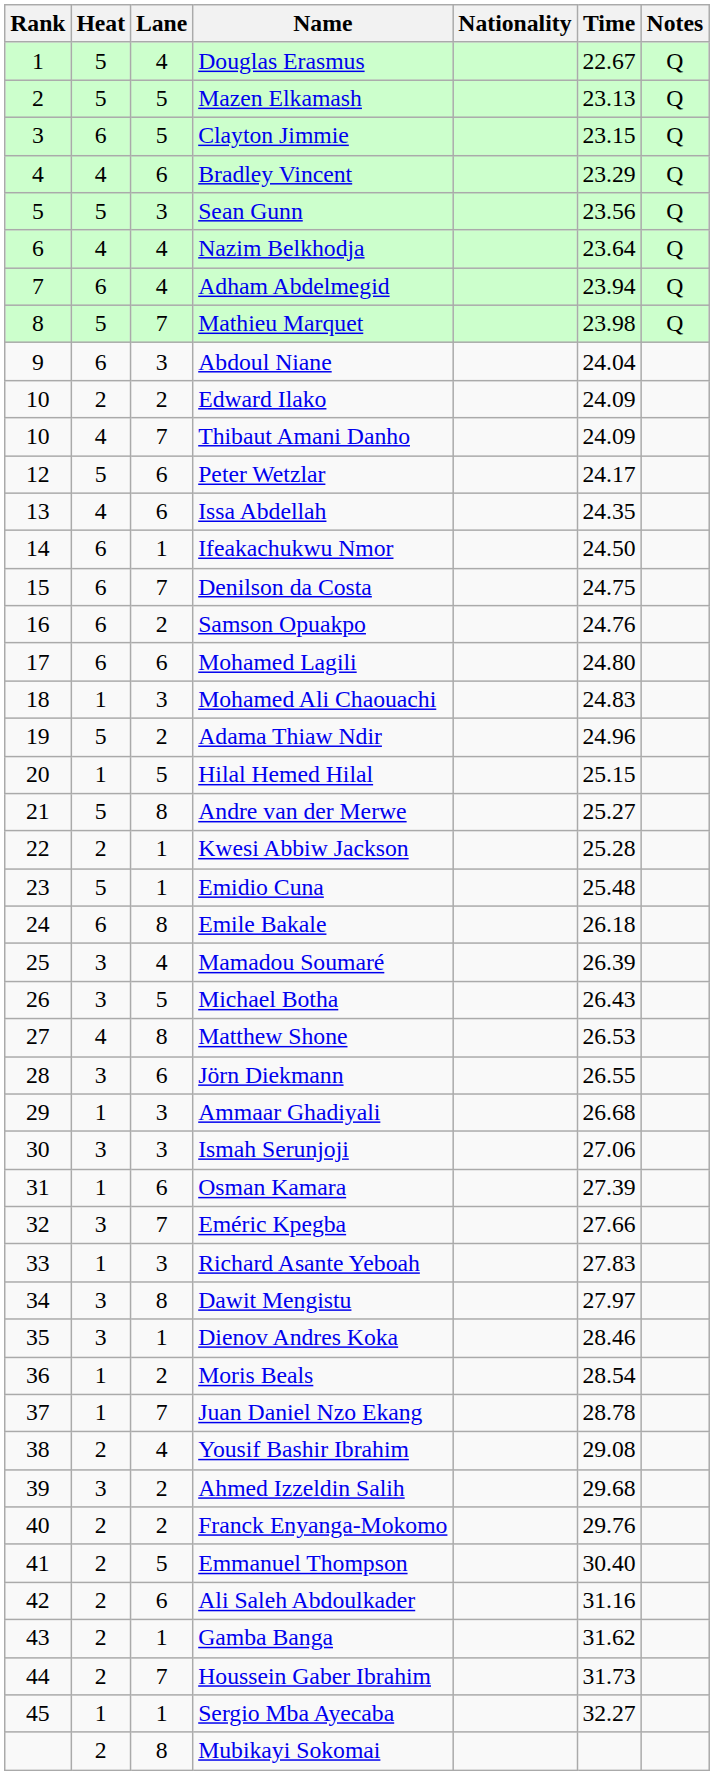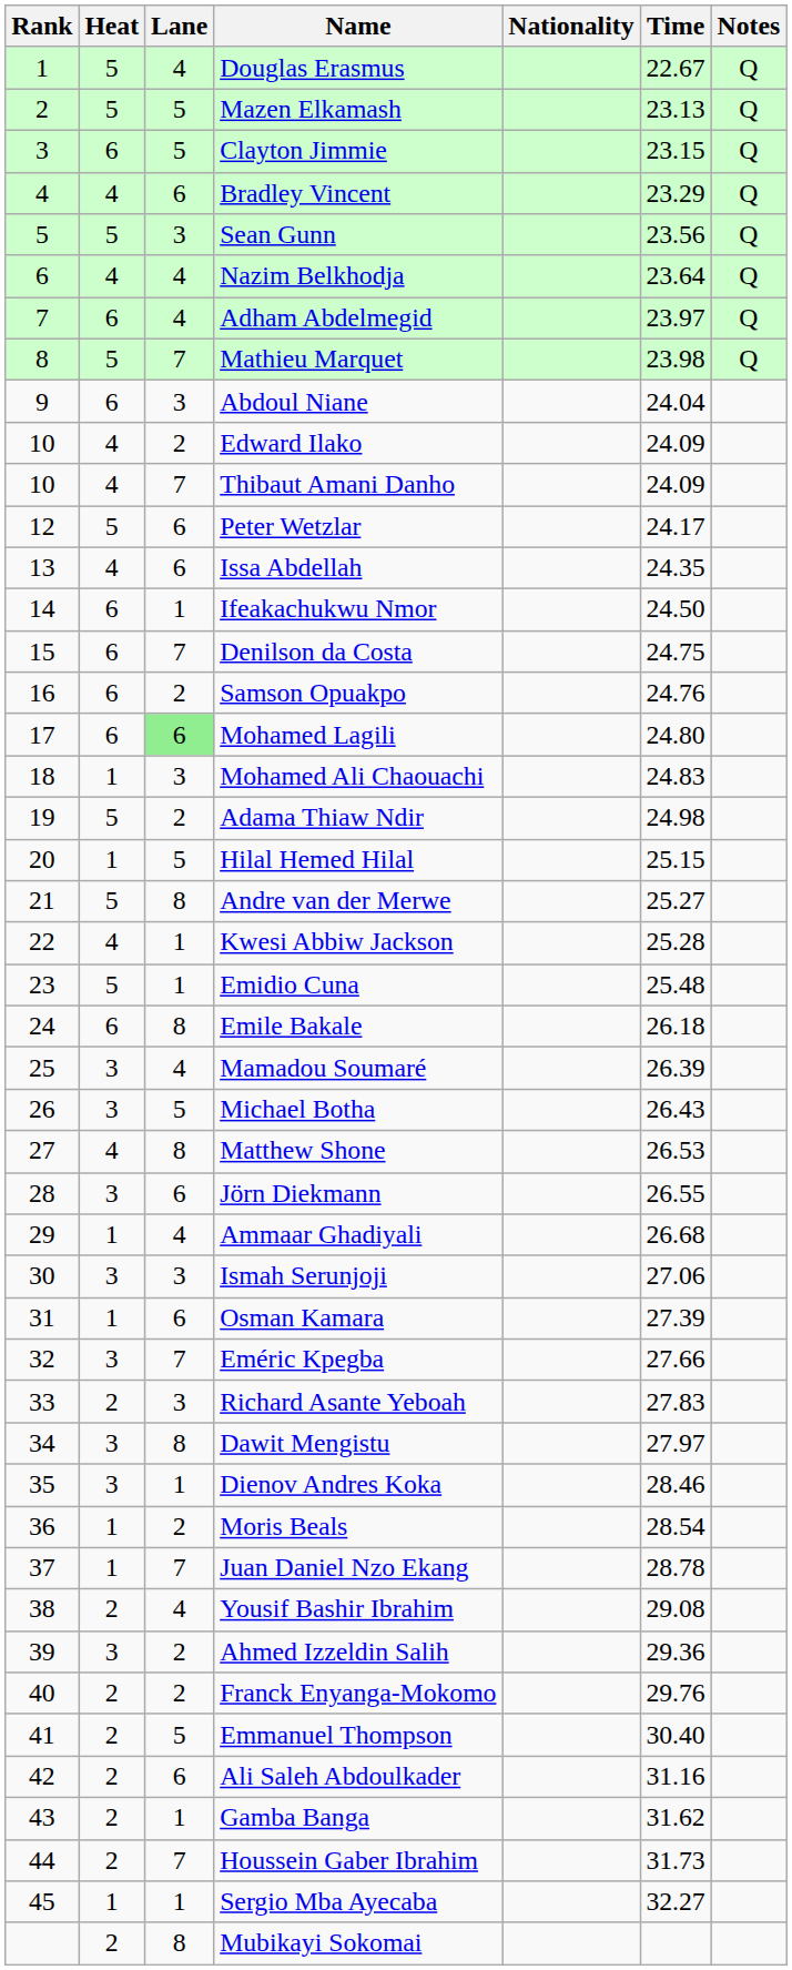 <table class="wikitable sortable" style="text-align:center">
 <tr>
 <th>Rank</th>
 <th>Heat</th>
 <th>Lane</th>
 <th>Name</th>
 <th>Nationality</th>
 <th>Time</th>
 <th>Notes</th>
 </tr>
 <tr bgcolor=ccffcc>
 <td>1</td>
 <td>5</td>
 <td>4</td>
 <td align=left><a href='#'>Douglas Erasmus</a></td>
 <td align=left></td>
 <td>22.67</td>
 <td>Q</td>
 </tr>
 <tr bgcolor=ccffcc>
 <td>2</td>
 <td>5</td>
 <td>5</td>
 <td align=left><a href='#'>Mazen Elkamash</a></td>
 <td align=left></td>
 <td>23.13</td>
 <td>Q</td>
 </tr>
 <tr bgcolor=ccffcc>
 <td>3</td>
 <td>6</td>
 <td>5</td>
 <td align=left><a href='#'>Clayton Jimmie</a></td>
 <td align=left></td>
 <td>23.15</td>
 <td>Q</td>
 </tr>
 <tr bgcolor=ccffcc>
 <td>4</td>
 <td>4</td>
 <td>6</td>
 <td align=left><a href='#'>Bradley Vincent</a></td>
 <td align=left></td>
 <td>23.29</td>
 <td>Q</td>
 </tr>
 <tr bgcolor=ccffcc>
 <td>5</td>
 <td>5</td>
 <td>3</td>
 <td align=left><a href='#'>Sean Gunn</a></td>
 <td align=left></td>
 <td>23.56</td>
 <td>Q</td>
 </tr>
 <tr bgcolor=ccffcc>
 <td>6</td>
 <td>4</td>
 <td>4</td>
 <td align=left><a href='#'>Nazim Belkhodja</a></td>
 <td align=left></td>
 <td>23.64</td>
 <td>Q</td>
 </tr>
 <tr bgcolor=ccffcc>
 <td>7</td>
 <td>6</td>
 <td>4</td>
 <td align=left><a href='#'>Adham Abdelmegid</a></td>
 <td align=left></td>
-<td>23.94</td>
+<td>23.97</td>
 <td>Q</td>
 </tr>
 <tr bgcolor=ccffcc>
 <td>8</td>
 <td>5</td>
 <td>7</td>
 <td align=left><a href='#'>Mathieu Marquet</a></td>
 <td align=left></td>
 <td>23.98</td>
 <td>Q</td>
 </tr>
 <tr>
 <td>9</td>
 <td>6</td>
 <td>3</td>
 <td align=left><a href='#'>Abdoul Niane</a></td>
 <td align=left></td>
 <td>24.04</td>
 <td></td>
 </tr>
 <tr>
 <td>10</td>
-<td>2</td>
+<td>4</td>
 <td>2</td>
 <td align=left><a href='#'>Edward Ilako</a></td>
 <td align=left></td>
 <td>24.09</td>
 <td></td>
 </tr>
 <tr>
 <td>10</td>
 <td>4</td>
 <td>7</td>
 <td align=left><a href='#'>Thibaut Amani Danho</a></td>
 <td align=left></td>
 <td>24.09</td>
 <td></td>
 </tr>
 <tr>
 <td>12</td>
 <td>5</td>
 <td>6</td>
 <td align=left><a href='#'>Peter Wetzlar</a></td>
 <td align=left></td>
 <td>24.17</td>
 <td></td>
 </tr>
 <tr>
 <td>13</td>
 <td>4</td>
 <td>6</td>
 <td align=left><a href='#'>Issa Abdellah</a></td>
 <td align=left></td>
 <td>24.35</td>
 <td></td>
 </tr>
 <tr>
 <td>14</td>
 <td>6</td>
 <td>1</td>
 <td align=left><a href='#'>Ifeakachukwu Nmor</a></td>
 <td align=left></td>
 <td>24.50</td>
 <td></td>
 </tr>
 <tr>
 <td>15</td>
 <td>6</td>
 <td>7</td>
 <td align=left><a href='#'>Denilson da Costa</a></td>
 <td align=left></td>
 <td>24.75</td>
 <td></td>
 </tr>
 <tr>
 <td>16</td>
 <td>6</td>
 <td>2</td>
 <td align=left><a href='#'>Samson Opuakpo</a></td>
 <td align=left></td>
 <td>24.76</td>
 <td></td>
 </tr>
 <tr>
 <td>17</td>
 <td>6</td>
-<td>6</td>
+<td style="background: lightgreen;">6</td>
 <td align=left><a href='#'>Mohamed Lagili</a></td>
 <td align=left></td>
 <td>24.80</td>
 <td></td>
 </tr>
 <tr>
 <td>18</td>
 <td>1</td>
 <td>3</td>
 <td align=left><a href='#'>Mohamed Ali Chaouachi</a></td>
 <td align=left></td>
 <td>24.83</td>
 <td></td>
 </tr>
 <tr>
 <td>19</td>
 <td>5</td>
 <td>2</td>
 <td align=left><a href='#'>Adama Thiaw Ndir</a></td>
 <td align=left></td>
-<td>24.96</td>
+<td>24.98</td>
 <td></td>
 </tr>
 <tr>
 <td>20</td>
 <td>1</td>
 <td>5</td>
 <td align=left><a href='#'>Hilal Hemed Hilal</a></td>
 <td align=left></td>
 <td>25.15</td>
 <td></td>
 </tr>
 <tr>
 <td>21</td>
 <td>5</td>
 <td>8</td>
 <td align=left><a href='#'>Andre van der Merwe</a></td>
 <td align=left></td>
 <td>25.27</td>
 <td></td>
 </tr>
 <tr>
 <td>22</td>
-<td>2</td>
+<td>4</td>
 <td>1</td>
 <td align=left><a href='#'>Kwesi Abbiw Jackson</a></td>
 <td align=left></td>
 <td>25.28</td>
 <td></td>
 </tr>
 <tr>
 <td>23</td>
 <td>5</td>
 <td>1</td>
 <td align=left><a href='#'>Emidio Cuna</a></td>
 <td align=left></td>
 <td>25.48</td>
 <td></td>
 </tr>
 <tr>
 <td>24</td>
 <td>6</td>
 <td>8</td>
 <td align=left><a href='#'>Emile Bakale</a></td>
 <td align=left></td>
 <td>26.18</td>
 <td></td>
 </tr>
 <tr>
 <td>25</td>
 <td>3</td>
 <td>4</td>
 <td align=left><a href='#'>Mamadou Soumaré</a></td>
 <td align=left></td>
 <td>26.39</td>
 <td></td>
 </tr>
 <tr>
 <td>26</td>
 <td>3</td>
 <td>5</td>
 <td align=left><a href='#'>Michael Botha</a></td>
 <td align=left></td>
 <td>26.43</td>
 <td></td>
 </tr>
 <tr>
 <td>27</td>
 <td>4</td>
 <td>8</td>
 <td align=left><a href='#'>Matthew Shone</a></td>
 <td align=left></td>
 <td>26.53</td>
 <td></td>
 </tr>
 <tr>
 <td>28</td>
 <td>3</td>
 <td>6</td>
 <td align=left><a href='#'>Jörn Diekmann</a></td>
 <td align=left></td>
 <td>26.55</td>
 <td></td>
 </tr>
 <tr>
 <td>29</td>
 <td>1</td>
-<td>3</td>
+<td>4</td>
 <td align=left><a href='#'>Ammaar Ghadiyali</a></td>
 <td align=left></td>
 <td>26.68</td>
 <td></td>
 </tr>
 <tr>
 <td>30</td>
 <td>3</td>
 <td>3</td>
 <td align=left><a href='#'>Ismah Serunjoji</a></td>
 <td align=left></td>
 <td>27.06</td>
 <td></td>
 </tr>
 <tr>
 <td>31</td>
 <td>1</td>
 <td>6</td>
 <td align=left><a href='#'>Osman Kamara</a></td>
 <td align=left></td>
 <td>27.39</td>
 <td></td>
 </tr>
 <tr>
 <td>32</td>
 <td>3</td>
 <td>7</td>
 <td align=left><a href='#'>Eméric Kpegba</a></td>
 <td align=left></td>
 <td>27.66</td>
 <td></td>
 </tr>
 <tr>
 <td>33</td>
-<td>1</td>
+<td>2</td>
 <td>3</td>
 <td align=left><a href='#'>Richard Asante Yeboah</a></td>
 <td align=left></td>
 <td>27.83</td>
 <td></td>
 </tr>
 <tr>
 <td>34</td>
 <td>3</td>
 <td>8</td>
 <td align=left><a href='#'>Dawit Mengistu</a></td>
 <td align=left></td>
 <td>27.97</td>
 <td></td>
 </tr>
 <tr>
 <td>35</td>
 <td>3</td>
 <td>1</td>
 <td align=left><a href='#'>Dienov Andres Koka</a></td>
 <td align=left></td>
 <td>28.46</td>
 <td></td>
 </tr>
 <tr>
 <td>36</td>
 <td>1</td>
 <td>2</td>
 <td align=left><a href='#'>Moris Beals</a></td>
 <td align=left></td>
 <td>28.54</td>
 <td></td>
 </tr>
 <tr>
 <td>37</td>
 <td>1</td>
 <td>7</td>
 <td align=left><a href='#'>Juan Daniel Nzo Ekang</a></td>
 <td align=left></td>
 <td>28.78</td>
 <td></td>
 </tr>
 <tr>
 <td>38</td>
 <td>2</td>
 <td>4</td>
 <td align=left><a href='#'>Yousif Bashir Ibrahim</a></td>
 <td align=left></td>
 <td>29.08</td>
 <td></td>
 </tr>
 <tr>
 <td>39</td>
 <td>3</td>
 <td>2</td>
 <td align=left><a href='#'>Ahmed Izzeldin Salih</a></td>
 <td align=left></td>
-<td>29.68</td>
+<td>29.36</td>
 <td></td>
 </tr>
 <tr>
 <td>40</td>
 <td>2</td>
 <td>2</td>
 <td align=left><a href='#'>Franck Enyanga-Mokomo</a></td>
 <td align=left></td>
 <td>29.76</td>
 <td></td>
 </tr>
 <tr>
 <td>41</td>
 <td>2</td>
 <td>5</td>
 <td align=left><a href='#'>Emmanuel Thompson</a></td>
 <td align=left></td>
 <td>30.40</td>
 <td></td>
 </tr>
 <tr>
 <td>42</td>
 <td>2</td>
 <td>6</td>
 <td align=left><a href='#'>Ali Saleh Abdoulkader</a></td>
 <td align=left></td>
 <td>31.16</td>
 <td></td>
 </tr>
 <tr>
 <td>43</td>
 <td>2</td>
 <td>1</td>
 <td align=left><a href='#'>Gamba Banga</a></td>
 <td align=left></td>
 <td>31.62</td>
 <td></td>
 </tr>
 <tr>
 <td>44</td>
 <td>2</td>
 <td>7</td>
 <td align=left><a href='#'>Houssein Gaber Ibrahim</a></td>
 <td align=left></td>
 <td>31.73</td>
 <td></td>
 </tr>
 <tr>
 <td>45</td>
 <td>1</td>
 <td>1</td>
 <td align=left><a href='#'>Sergio Mba Ayecaba</a></td>
 <td align=left></td>
 <td>32.27</td>
 <td></td>
 </tr>
 <tr>
 <td></td>
 <td>2</td>
 <td>8</td>
 <td align=left><a href='#'>Mubikayi Sokomai</a></td>
 <td align=left></td>
 <td></td>
 </tr>
 </table>
